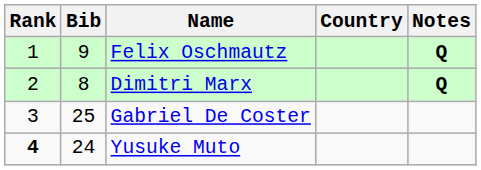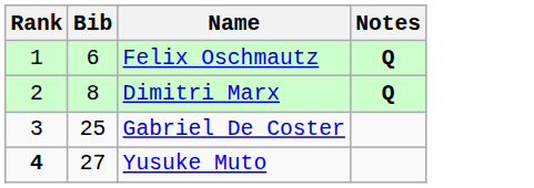 <table class="wikitable" style="text-align:center;">
 <tr>
 <th>Rank</th>
 <th>Bib</th>
 <th>Name</th>
-<th>Country</th>
 <th>Notes</th>
 </tr>
 <tr bgcolor=ccffcc>
 <td>1</td>
-<td>9</td>
+<td>6</td>
 <td align=left><a href='#'>Felix Oschmautz</a></td>
-<td align=left></td>
 <td><strong>Q</strong></td>
 </tr>
 <tr bgcolor=ccffcc>
 <td>2</td>
 <td>8</td>
 <td align=left><a href='#'>Dimitri Marx</a></td>
-<td align=left></td>
 <td><strong>Q</strong></td>
 </tr>
 <tr>
 <td>3</td>
 <td>25</td>
 <td align=left><a href='#'>Gabriel De Coster</a></td>
-<td align=left></td>
 <td></td>
 </tr>
 <tr>
 <td><strong>4</strong></td>
-<td>24</td>
+<td>27</td>
 <td align=left><a href='#'>Yusuke Muto</a></td>
-<td align=left></td>
 <td></td>
 </tr>
 </table>
